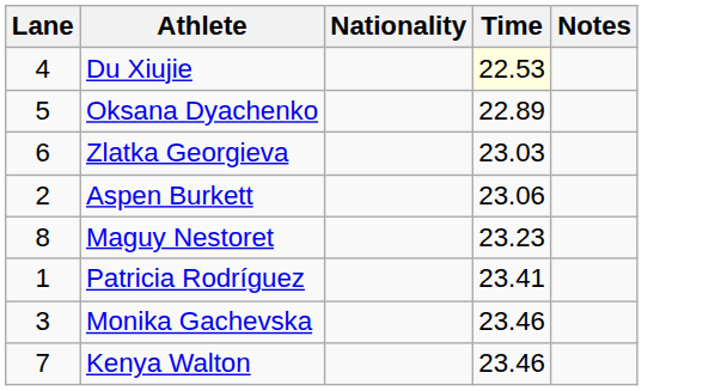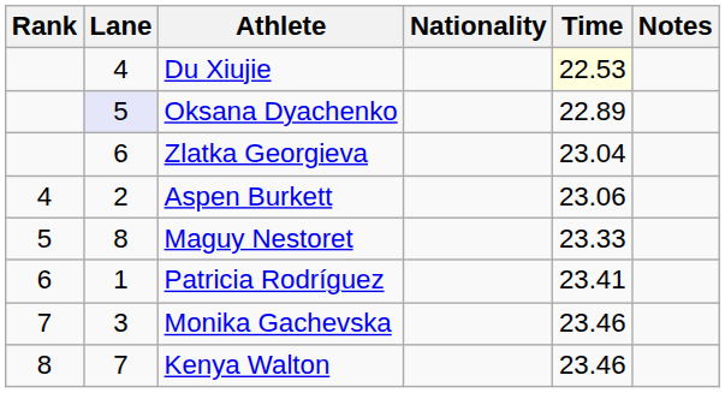 <table class="wikitable sortable" style="text-align:center">
 <tr>
+<th>Rank</th>
 <th>Lane</th>
 <th>Athlete</th>
 <th>Nationality</th>
 <th>Time</th>
 <th>Notes</th>
 </tr>
 <tr>
+<td></td>
 <td>4</td>
 <td align=left><a href='#'>Du Xiujie</a></td>
 <td align=left></td>
 <td style="background: lightyellow;">22.53</td>
 <td></td>
 </tr>
 <tr>
-<td>5</td>
+<td></td>
+<td style="background: lavender;">5</td>
 <td align=left><a href='#'>Oksana Dyachenko</a></td>
 <td align=left></td>
 <td>22.89</td>
 <td></td>
 </tr>
 <tr>
+<td></td>
 <td>6</td>
 <td align=left><a href='#'>Zlatka Georgieva</a></td>
 <td align=left></td>
-<td>23.03</td>
+<td>23.04</td>
 <td></td>
 </tr>
 <tr>
+<td>4</td>
 <td>2</td>
 <td align=left><a href='#'>Aspen Burkett</a></td>
 <td align=left></td>
 <td>23.06</td>
 <td></td>
 </tr>
 <tr>
+<td>5</td>
 <td>8</td>
 <td align=left><a href='#'>Maguy Nestoret</a></td>
 <td align=left></td>
-<td>23.23</td>
+<td>23.33</td>
 <td></td>
 </tr>
 <tr>
+<td>6</td>
 <td>1</td>
 <td align=left><a href='#'>Patricia Rodríguez</a></td>
 <td align=left></td>
 <td>23.41</td>
 <td></td>
 </tr>
 <tr>
+<td>7</td>
 <td>3</td>
 <td align=left><a href='#'>Monika Gachevska</a></td>
 <td align=left></td>
 <td>23.46</td>
 <td></td>
 </tr>
 <tr>
+<td>8</td>
 <td>7</td>
 <td align=left><a href='#'>Kenya Walton</a></td>
 <td align=left></td>
 <td>23.46</td>
 <td></td>
 </tr>
 </table>
